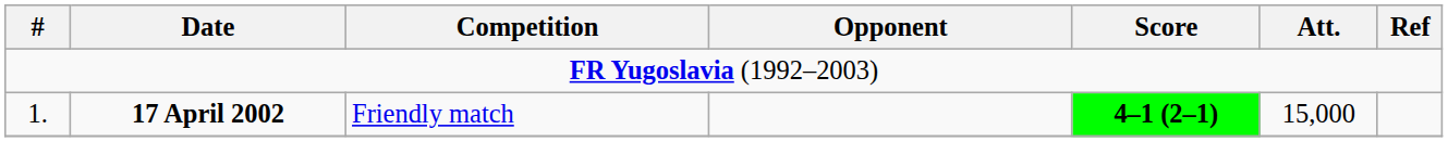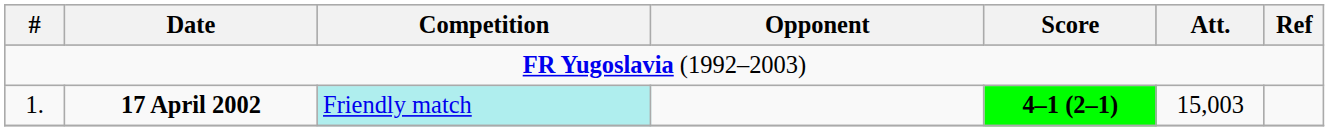 <table class="wikitable" style="font-size:95%; text-align: center;">
 <tr>
 <th width="30">#</th>
 <th width="150">Date</th>
 <th width="200">Competition</th>
 <th width="200">Opponent</th>
 <th width="100">Score</th>
 <th width="60">Att.</th>
 <th width="30">Ref</th>
 </tr>
 <tr>
 <td colspan="7"> <strong><a href='#'>FR Yugoslavia</a></strong> (1992–2003)</td>
 </tr>
 <tr>
 <td>1.</td>
 <td><strong>17 April 2002</strong></td>
-<td align="left"><a href='#'>Friendly match</a></td>
+<td align="left" style="background: paleturquoise;"><a href='#'>Friendly match</a></td>
 <td align="left"></td>
 <td bgcolor="#00FF00"><strong>4–1 (2–1)</strong></td>
-<td>15,000</td>
+<td>15,003</td>
 <td></td>
 </tr>
 <tr>
 </tr>
 </table>
